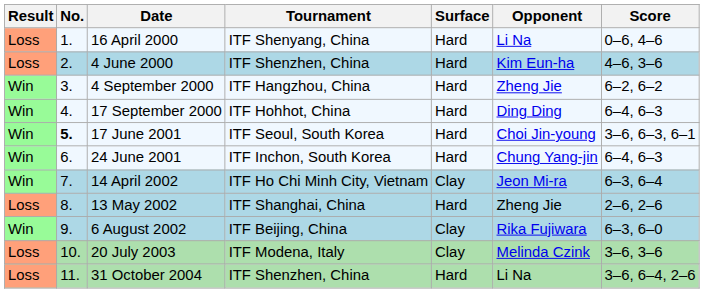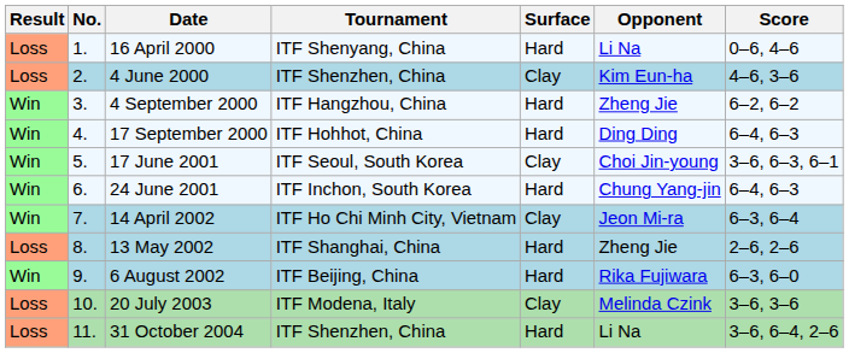 <table class="sortable wikitable">
 <tr>
 <th>Result</th>
 <th>No.</th>
 <th>Date</th>
 <th>Tournament</th>
 <th>Surface</th>
 <th>Opponent</th>
 <th>Score</th>
 </tr>
 <tr style="background:#f0f8ff;">
 <td style="background:#ffa07a;">Loss</td>
 <td>1.</td>
 <td>16 April 2000</td>
 <td>ITF Shenyang, China</td>
 <td>Hard</td>
 <td> <a href='#'>Li Na</a></td>
 <td>0–6, 4–6</td>
 </tr>
 <tr bgcolor="lightblue">
 <td style="background:#ffa07a;">Loss</td>
 <td>2.</td>
 <td>4 June 2000</td>
 <td>ITF Shenzhen, China</td>
-<td>Hard</td>
+<td>Clay</td>
 <td> <a href='#'>Kim Eun-ha</a></td>
 <td>4–6, 3–6</td>
 </tr>
 <tr style="background:#f0f8ff;">
 <td style="background:#98FB98;">Win</td>
 <td>3.</td>
 <td>4 September 2000</td>
 <td>ITF Hangzhou, China</td>
 <td>Hard</td>
 <td> <a href='#'>Zheng Jie</a></td>
 <td>6–2, 6–2</td>
 </tr>
 <tr style="background:#f0f8ff;">
 <td style="background:#98FB98;">Win</td>
 <td>4.</td>
 <td>17 September 2000</td>
 <td>ITF Hohhot, China</td>
 <td>Hard</td>
 <td> <a href='#'>Ding Ding</a></td>
 <td>6–4, 6–3</td>
 </tr>
 <tr style="background:#f0f8ff;">
 <td style="background:#98FB98;">Win</td>
-<td><strong>5.</strong></td>
+<td>5.</td>
 <td>17 June 2001</td>
 <td>ITF Seoul, South Korea</td>
-<td>Hard</td>
+<td>Clay</td>
 <td> <a href='#'>Choi Jin-young</a></td>
 <td>3–6, 6–3, 6–1</td>
 </tr>
 <tr style="background:#f0f8ff;">
 <td style="background:#98FB98;">Win</td>
 <td>6.</td>
 <td>24 June 2001</td>
 <td>ITF Inchon, South Korea</td>
 <td>Hard</td>
 <td> <a href='#'>Chung Yang-jin</a></td>
 <td>6–4, 6–3</td>
 </tr>
 <tr bgcolor="lightblue">
 <td style="background:#98FB98;">Win</td>
 <td>7.</td>
 <td>14 April 2002</td>
 <td>ITF Ho Chi Minh City, Vietnam</td>
 <td>Clay</td>
 <td> <a href='#'>Jeon Mi-ra</a></td>
 <td>6–3, 6–4</td>
 </tr>
 <tr bgcolor="lightblue">
 <td style="background:#ffa07a;">Loss</td>
 <td>8.</td>
 <td>13 May 2002</td>
 <td>ITF Shanghai, China</td>
 <td>Hard</td>
 <td> Zheng Jie</td>
 <td>2–6, 2–6</td>
 </tr>
 <tr style="background:lightblue;">
 <td style="background:#98FB98;">Win</td>
 <td>9.</td>
 <td>6 August 2002</td>
 <td>ITF Beijing, China</td>
-<td>Clay</td>
+<td>Hard</td>
 <td> <a href='#'>Rika Fujiwara</a></td>
 <td>6–3, 6–0</td>
 </tr>
 <tr style="background:#addfad;">
 <td style="background:#ffa07a;">Loss</td>
 <td>10.</td>
 <td>20 July 2003</td>
 <td>ITF Modena, Italy</td>
 <td>Clay</td>
 <td> <a href='#'>Melinda Czink</a></td>
 <td>3–6, 3–6</td>
 </tr>
 <tr bgcolor="#ADDFAD">
 <td style="background:#ffa07a;">Loss</td>
 <td>11.</td>
 <td>31 October 2004</td>
 <td>ITF Shenzhen, China</td>
 <td>Hard</td>
 <td> Li Na</td>
 <td>3–6, 6–4, 2–6</td>
 </tr>
 </table>
